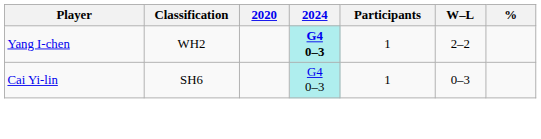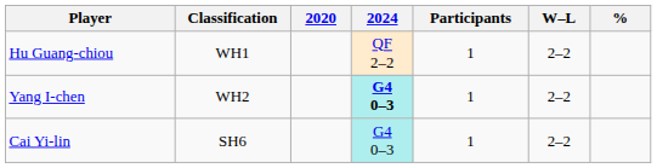 <table class="wikitable" style="font-size:90%; text-align:center">
 <tr>
 <th width="150">Player</th>
 <th width="100">Classification</th>
 <th width="50"><a href='#'>2020</a><br></th>
 <th width="50"><a href='#'>2024</a><br></th>
 <th width="100">Participants</th>
 <th width="50">W–L</th>
 <th width="50">%</th>
+</tr>
+<tr>
+<td align="left"><a href='#'>Hu Guang-chiou</a></td>
+<td>WH1</td>
+<td></td>
+<td bgcolor="#FFEBCD"><a href='#'>QF</a><br>2–2</td>
+<td>1</td>
+<td>2–2</td>
+<td align="right"></td>
 </tr>
 <tr>
 <td align="left"><a href='#'>Yang I-chen</a></td>
 <td>WH2</td>
 <td></td>
 <td bgcolor="#AFEEEE"><strong><a href='#'>G4</a><br>0–3</strong></td>
 <td>1</td>
 <td>2–2</td>
 <td align="right"></td>
 </tr>
 <tr>
 <td align="left"><a href='#'>Cai Yi-lin</a></td>
 <td>SH6</td>
 <td></td>
 <td bgcolor="#AFEEEE"><a href='#'>G4</a><br>0–3</td>
 <td>1</td>
-<td>0–3</td>
+<td>2–2</td>
 <td align="right"></td>
 </tr>
 </table>
